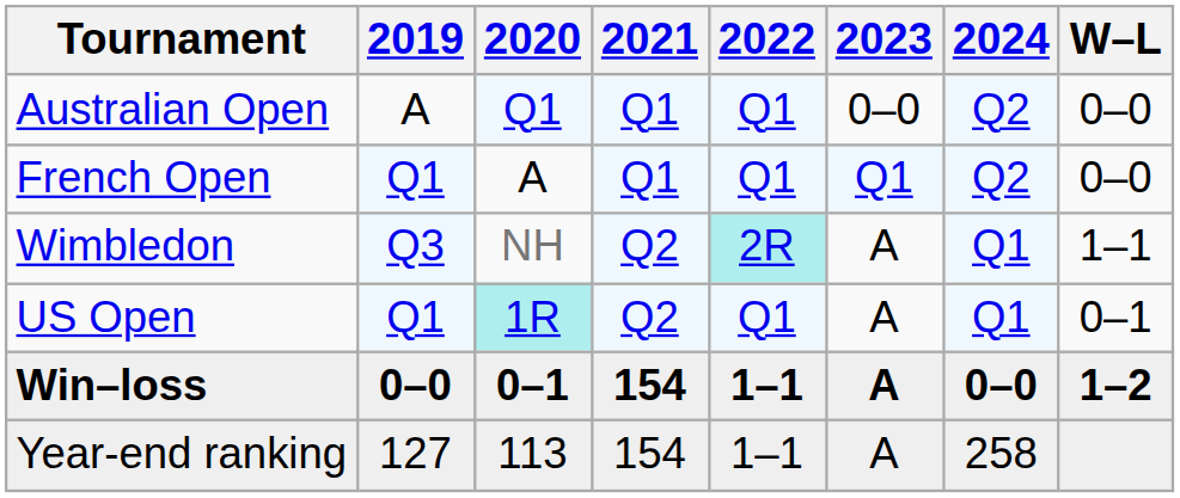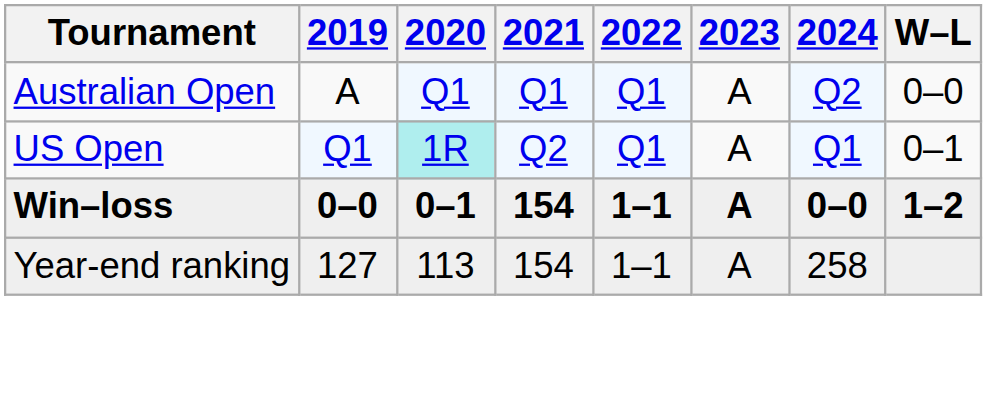 <table class=wikitable style=text-align:center>
 <tr>
 <th>Tournament</th>
 <th><a href='#'>2019</a></th>
 <th><a href='#'>2020</a></th>
 <th><a href='#'>2021</a></th>
 <th><a href='#'>2022</a></th>
 <th><a href='#'>2023</a></th>
 <th><a href='#'>2024</a></th>
 <th>W–L</th>
 </tr>
 <tr>
 <td align=left><a href='#'>Australian Open</a></td>
 <td>A</td>
 <td bgcolor=#f0f8ff><a href='#'>Q1</a></td>
 <td bgcolor=#f0f8ff><a href='#'>Q1</a></td>
 <td bgcolor=#f0f8ff><a href='#'>Q1</a></td>
-<td>0–0</td>
+<td>A</td>
 <td bgcolor=#f0f8ff><a href='#'>Q2</a></td>
 <td>0–0</td>
-</tr>
-<tr>
-<td align=left><a href='#'>French Open</a></td>
-<td bgcolor=#f0f8ff><a href='#'>Q1</a></td>
-<td>A</td>
-<td bgcolor=#f0f8ff><a href='#'>Q1</a></td>
-<td bgcolor=#f0f8ff><a href='#'>Q1</a></td>
-<td bgcolor=#f0f8ff><a href='#'>Q1</a></td>
-<td bgcolor=#f0f8ff><a href='#'>Q2</a></td>
-<td>0–0</td>
-</tr>
-<tr>
-<td align=left><a href='#'>Wimbledon</a></td>
-<td bgcolor=#f0f8ff><a href='#'>Q3</a></td>
-<td style="color:#767676;">NH</td>
-<td bgcolor=#f0f8ff><a href='#'>Q2</a></td>
-<td bgcolor=afeeee><a href='#'>2R</a></td>
-<td>A</td>
-<td bgcolor=#f0f8ff><a href='#'>Q1</a></td>
-<td>1–1</td>
 </tr>
 <tr>
 <td align=left><a href='#'>US Open</a></td>
 <td bgcolor=#f0f8ff><a href='#'>Q1</a></td>
 <td bgcolor=afeeee><a href='#'>1R</a></td>
 <td bgcolor=#f0f8ff><a href='#'>Q2</a></td>
 <td bgcolor=#f0f8ff><a href='#'>Q1</a></td>
 <td>A</td>
 <td bgcolor=#f0f8ff><a href='#'>Q1</a></td>
 <td>0–1</td>
 </tr>
 <tr style="background:#efefef; font-weight:bold;">
 <td style="text-align:left">Win–loss</td>
 <td>0–0</td>
 <td>0–1</td>
 <td>154</td>
 <td>1–1</td>
 <td>A</td>
 <td>0–0</td>
 <td>1–2</td>
 </tr>
 <tr bgcolor=efefef>
 <td align=left>Year-end ranking</td>
 <td>127</td>
 <td>113</td>
 <td>154</td>
 <td>1–1</td>
 <td>A</td>
 <td>258</td>
 <td></td>
 </tr>
 </table>
